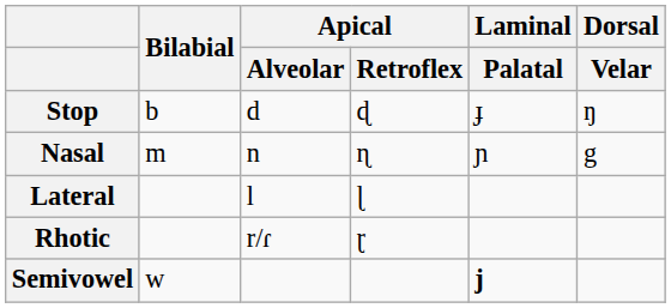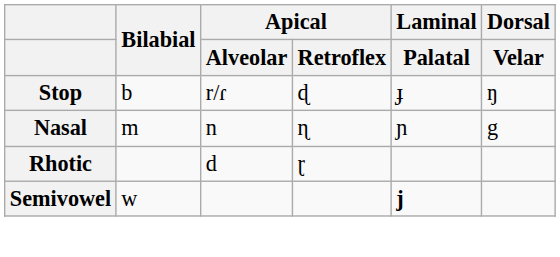 <table class="wikitable">
 <tr>
 <th></th>
 <th rowspan="2">Bilabial</th>
 <th colspan="2">Apical</th>
 <th>Laminal</th>
 <th>Dorsal</th>
 </tr>
 <tr>
 <th></th>
 <th>Alveolar</th>
 <th>Retroflex</th>
 <th>Palatal</th>
 <th>Velar</th>
 </tr>
 <tr>
 <th>Stop</th>
 <td>b</td>
-<td>d</td>
+<td>r/ɾ</td>
 <td>ɖ</td>
 <td>ɟ</td>
 <td>ŋ</td>
 </tr>
 <tr>
 <th>Nasal</th>
 <td>m</td>
 <td>n</td>
 <td>ɳ</td>
 <td>ɲ</td>
 <td>g</td>
 </tr>
 <tr>
-<th>Lateral</th>
-<td></td>
-<td>l</td>
-<td>ɭ</td>
-<td></td>
-<td></td>
-</tr>
-<tr>
 <th>Rhotic</th>
 <td></td>
-<td>r/ɾ</td>
+<td>d</td>
 <td>ɽ</td>
 <td></td>
 <td></td>
 </tr>
 <tr>
 <th>Semivowel</th>
 <td>w</td>
 <td></td>
 <td></td>
 <td><strong>j</strong></td>
 <td></td>
 </tr>
 </table>
